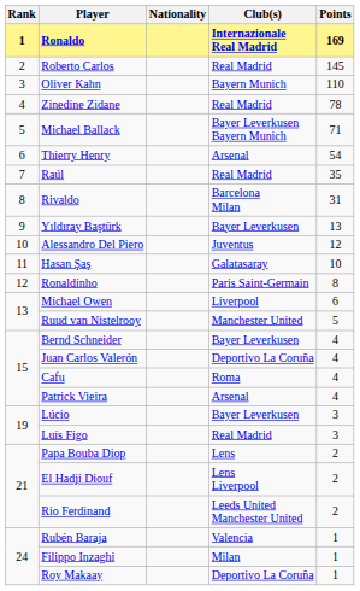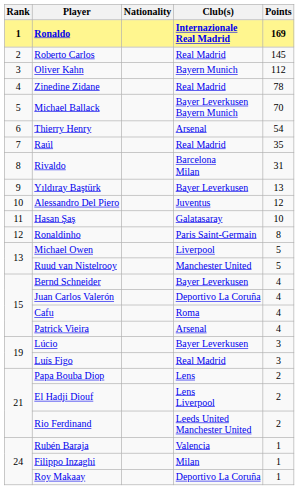 <table class="wikitable" style="text-align: center;">
 <tr>
 <th>Rank</th>
 <th>Player</th>
 <th>Nationality</th>
 <th>Club(s)</th>
 <th>Points</th>
 </tr>
 <tr style="background-color: #FFF68F; font-weight: bold;">
 <td align="center">1</td>
 <td align="left"><a href='#'>Ronaldo</a></td>
 <td align="left"></td>
 <td align="left"> <a href='#'>Internazionale</a><br> <a href='#'>Real Madrid</a></td>
 <td>169</td>
 </tr>
 <tr>
 <td>2</td>
 <td align="left"><a href='#'>Roberto Carlos</a></td>
 <td align="left"></td>
 <td align="left"> <a href='#'>Real Madrid</a></td>
 <td>145</td>
 </tr>
 <tr>
 <td>3</td>
 <td align="left"><a href='#'>Oliver Kahn</a></td>
 <td align="left"></td>
 <td align="left"> <a href='#'>Bayern Munich</a></td>
-<td>110</td>
+<td>112</td>
 </tr>
 <tr>
 <td>4</td>
 <td align="left"><a href='#'>Zinedine Zidane</a></td>
 <td align="left"></td>
 <td align="left"> <a href='#'>Real Madrid</a></td>
 <td>78</td>
 </tr>
 <tr>
 <td>5</td>
 <td align="left"><a href='#'>Michael Ballack</a></td>
 <td align="left"></td>
 <td align="left"> <a href='#'>Bayer Leverkusen</a><br> <a href='#'>Bayern Munich</a></td>
-<td>71</td>
+<td>70</td>
 </tr>
 <tr>
 <td>6</td>
 <td align="left"><a href='#'>Thierry Henry</a></td>
 <td align="left"></td>
 <td align="left"> <a href='#'>Arsenal</a></td>
 <td>54</td>
 </tr>
 <tr>
 <td>7</td>
 <td align="left"><a href='#'>Raúl</a></td>
 <td align="left"></td>
 <td align="left"> <a href='#'>Real Madrid</a></td>
 <td>35</td>
 </tr>
 <tr>
 <td>8</td>
 <td align="left"><a href='#'>Rivaldo</a></td>
 <td align="left"></td>
 <td align="left"> <a href='#'>Barcelona</a><br> <a href='#'>Milan</a></td>
 <td>31</td>
 </tr>
 <tr>
 <td>9</td>
 <td align="left"><a href='#'>Yıldıray Baştürk</a></td>
 <td align="left"></td>
 <td align="left"> <a href='#'>Bayer Leverkusen</a></td>
 <td>13</td>
 </tr>
 <tr>
 <td>10</td>
 <td align="left"><a href='#'>Alessandro Del Piero</a></td>
 <td align="left"></td>
 <td align="left"> <a href='#'>Juventus</a></td>
 <td>12</td>
 </tr>
 <tr>
 <td>11</td>
 <td align="left"><a href='#'>Hasan Şaş</a></td>
 <td align="left"></td>
 <td align="left"> <a href='#'>Galatasaray</a></td>
 <td>10</td>
 </tr>
 <tr>
 <td>12</td>
 <td align="left"><a href='#'>Ronaldinho</a></td>
 <td align="left"></td>
 <td align="left"> <a href='#'>Paris Saint-Germain</a></td>
 <td>8</td>
 </tr>
 <tr>
 <td rowspan="2">13</td>
 <td align="left"><a href='#'>Michael Owen</a></td>
 <td align="left"></td>
 <td align="left"> <a href='#'>Liverpool</a></td>
-<td>6</td>
+<td>5</td>
 </tr>
 <tr>
 <td align="left"><a href='#'>Ruud van Nistelrooy</a></td>
 <td align="left"></td>
 <td align="left"> <a href='#'>Manchester United</a></td>
 <td>5</td>
 </tr>
 <tr>
 <td rowspan="4">15</td>
 <td align="left"><a href='#'>Bernd Schneider</a></td>
 <td align="left"></td>
 <td align="left"> <a href='#'>Bayer Leverkusen</a></td>
 <td>4</td>
 </tr>
 <tr>
 <td align="left"><a href='#'>Juan Carlos Valerón</a></td>
 <td align="left"></td>
 <td align="left"> <a href='#'>Deportivo La Coruña</a></td>
 <td>4</td>
 </tr>
 <tr>
 <td align="left"><a href='#'>Cafu</a></td>
 <td align="left"></td>
 <td align="left"> <a href='#'>Roma</a></td>
 <td>4</td>
 </tr>
 <tr>
 <td align="left"><a href='#'>Patrick Vieira</a></td>
 <td align="left"></td>
 <td align="left"> <a href='#'>Arsenal</a></td>
 <td>4</td>
 </tr>
 <tr>
 <td rowspan="2">19</td>
 <td align="left"><a href='#'>Lúcio</a></td>
 <td align="left"></td>
 <td align="left"> <a href='#'>Bayer Leverkusen</a></td>
 <td>3</td>
 </tr>
 <tr>
 <td align="left"><a href='#'>Luís Figo</a></td>
 <td align="left"></td>
 <td align="left"> <a href='#'>Real Madrid</a></td>
 <td>3</td>
 </tr>
 <tr>
 <td rowspan="3">21</td>
 <td align="left"><a href='#'>Papa Bouba Diop</a></td>
 <td align="left"></td>
 <td align="left"> <a href='#'>Lens</a></td>
 <td>2</td>
 </tr>
 <tr>
 <td align="left"><a href='#'>El Hadji Diouf</a></td>
 <td align="left"></td>
 <td align="left"> <a href='#'>Lens</a><br> <a href='#'>Liverpool</a></td>
 <td>2</td>
 </tr>
 <tr>
 <td align="left"><a href='#'>Rio Ferdinand</a></td>
 <td align="left"></td>
 <td align="left"> <a href='#'>Leeds United</a><br> <a href='#'>Manchester United</a></td>
 <td>2</td>
 </tr>
 <tr>
 <td rowspan="3">24</td>
 <td align="left"><a href='#'>Rubén Baraja</a></td>
 <td align="left"></td>
 <td align="left"> <a href='#'>Valencia</a></td>
 <td>1</td>
 </tr>
 <tr>
 <td align="left"><a href='#'>Filippo Inzaghi</a></td>
 <td align="left"></td>
 <td align="left"> <a href='#'>Milan</a></td>
 <td>1</td>
 </tr>
 <tr>
 <td align="left"><a href='#'>Roy Makaay</a></td>
 <td align="left"></td>
 <td align="left"> <a href='#'>Deportivo La Coruña</a></td>
 <td>1</td>
 </tr>
 </table>
